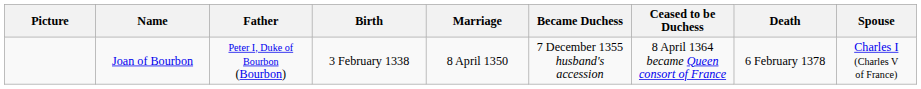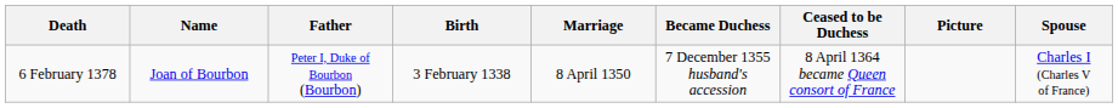 <table style="width:95%;" class="wikitable">
 <tr>
-<th style="width:8%;">Picture</th>
+<th style="width:9%;">Death</th>
 <th style="width:10%;">Name</th>
 <th style="width:9%;">Father</th>
 <th style="width:10%;">Birth</th>
 <th style="width:9%;">Marriage</th>
 <th style="width:9%;">Became Duchess</th>
 <th style="width:9%;">Ceased to be Duchess</th>
-<th style="width:9%;">Death</th>
+<th style="width:8%;">Picture</th>
 <th style="width:7%;">Spouse</th>
 </tr>
 <tr>
-<td align=center></td>
+<td style="text-align:center;">6 February 1378</td>
 <td align=center><a href='#'>Joan of Bourbon</a><br></td>
 <td style="text-align:center;"><small><a href='#'>Peter I, Duke of Bourbon</a></small><br>(<a href='#'>Bourbon</a>)</td>
 <td style="text-align:center;">3 February 1338</td>
 <td style="text-align:center;">8 April 1350</td>
 <td style="text-align:center;">7 December 1355<br><em>husband's accession</em></td>
 <td style="text-align:center;">8 April 1364<br><em>became <a href='#'>Queen consort of France</a></em></td>
-<td style="text-align:center;">6 February 1378</td>
+<td align=center></td>
 <td style="text-align:center;"><a href='#'>Charles I</a><br><small>(Charles V<br>of France)</small></td>
 </tr>
 </table>
